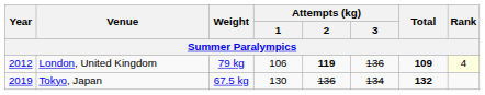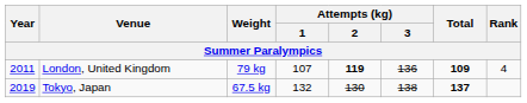 <table class = "wikitable" style="text-align:center;">
 <tr>
 <th rowspan=2 width=40>Year</th>
 <th rowspan=2 width=250>Venue</th>
 <th rowspan=2 width=60>Weight</th>
 <th colspan=3>Attempts (kg)</th>
 <th rowspan=2 width=65>Total</th>
 <th rowspan=2 width=40>Rank</th>
 </tr>
 <tr>
 <th width=65>1</th>
 <th width=65>2</th>
 <th width=65>3</th>
 </tr>
 <tr>
 <th colspan=13><a href='#'>Summer Paralympics</a></th>
 </tr>
 <tr>
-<td><a href='#'>2012</a></td>
+<td><a href='#'>2011</a></td>
 <td align=left><a href='#'>London</a>, United Kingdom</td>
 <td><a href='#'>79 kg</a></td>
-<td>106</td>
+<td>107</td>
 <td><strong>119</strong></td>
 <td><s>136</s></td>
 <td><strong>109</strong></td>
-<td style="background: lightyellow;">4</td>
+<td>4</td>
 </tr>
 <tr>
 <td><a href='#'>2019</a></td>
 <td align=left><a href='#'>Tokyo</a>, Japan</td>
 <td><a href='#'>67.5 kg</a></td>
-<td>130</td>
-<td><s>136</s></td>
-<td><s>134</s></td>
-<td><strong>132</strong></td>
+<td>132</td>
+<td><s>130</s></td>
+<td><s>138</s></td>
+<td><strong>137</strong></td>
 <td></td>
 </tr>
 </table>
